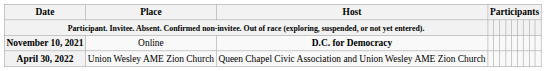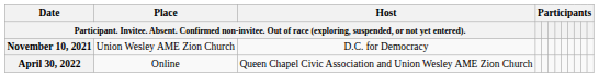 <table class="wikitable" style="font-size:95%">
 <tr>
 <th style="white-space:nowrap;">Date</th>
 <th>Place</th>
 <th>Host</th>
 <th scope="col" colspan="9">Participants</th>
 </tr>
 <tr>
 <th colspan="3"><small> Participant.  Invitee.  Absent.  Confirmed non-invitee.  Out of race (exploring, suspended, or not yet entered).</small></th>
 <th></th>
 <th></th>
 <th></th>
 <th></th>
 <th></th>
 <th></th>
 <th></th>
 <th></th>
 <th></th>
 </tr>
 <tr>
 <th style="white-space:nowrap; text-align:center;">November 10, 2021</th>
-<td style="white-space:nowrap; text-align:center;">Online</td>
-<td style="white-space:nowrap; text-align:center;"><strong>D.C. for Democracy</strong></td>
+<td style="white-space:nowrap; text-align:center;">Union Wesley AME Zion Church</td>
+<td style="white-space:nowrap; text-align:center;">D.C. for Democracy</td>
 <td></td>
 <td></td>
 <td></td>
 <td></td>
 <td></td>
 <td></td>
 <td></td>
 <td></td>
 <td></td>
 </tr>
 <tr>
 <th style="white-space:nowrap; text-align:center;">April 30, 2022</th>
-<td style="white-space:nowrap; text-align:center;">Union Wesley AME Zion Church</td>
+<td style="white-space:nowrap; text-align:center;">Online</td>
 <td style="white-space:nowrap; text-align:center;">Queen Chapel Civic Association and Union Wesley AME Zion Church</td>
 <td></td>
 <td></td>
 <td></td>
 <td></td>
 <td></td>
 <td></td>
 <td></td>
 <td></td>
 <td></td>
 </tr>
 </table>
